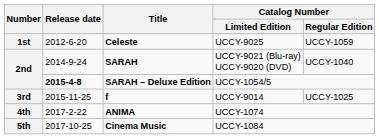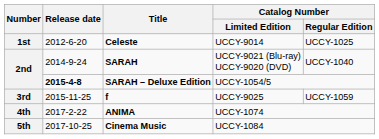 <table class="wikitable" style=font-size:small>
 <tr>
 <th rowspan="2">Number</th>
 <th rowspan="2">Release date</th>
 <th rowspan="2">Title</th>
 <th colspan="2">Catalog Number</th>
 </tr>
 <tr>
 <th>Limited Edition</th>
 <th>Regular Edition</th>
 </tr>
 <tr>
 <th>1st</th>
 <td>2012-6-20</td>
 <td><strong>Celeste</strong></td>
-<td>UCCY-9025</td>
-<td>UCCY-1059</td>
+<td>UCCY-9014</td>
+<td>UCCY-1025</td>
 </tr>
 <tr>
 <th rowspan="2">2nd</th>
 <td>2014-9-24</td>
 <td><strong>SARAH</strong></td>
 <td>UCCY-9021 (Blu-ray)<br>UCCY-9020 (DVD)</td>
 <td>UCCY-1040</td>
 </tr>
 <tr>
 <td><strong>2015-4-8</strong></td>
 <td><strong>SARAH – Deluxe Edition</strong></td>
 <td colspan="2">UCCY-1054/5</td>
 </tr>
 <tr>
 <th>3rd</th>
 <td>2015-11-25</td>
 <td><strong>f</strong></td>
-<td>UCCY-9014</td>
-<td>UCCY-1025</td>
+<td>UCCY-9025</td>
+<td>UCCY-1059</td>
 </tr>
 <tr>
 <th>4th</th>
 <td>2017-2-22</td>
 <td><strong>ANIMA</strong></td>
 <td colspan="2">UCCY-1074</td>
 </tr>
 <tr>
 <th>5th</th>
 <td>2017-10-25</td>
 <td><strong>Cinema Music</strong></td>
 <td colspan="2">UCCY-1084</td>
 </tr>
 </table>
